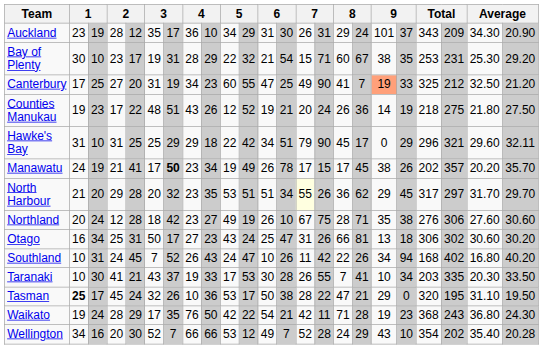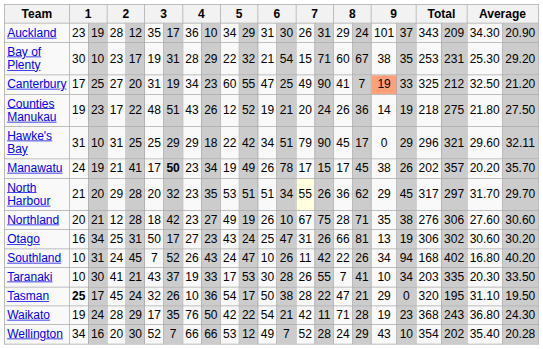 <table class="wikitable" style="text-align:center;width:100%">
 <tr>
 <th style="width:10%">Team</th>
 <th style="width:4%" colspan=2>1</th>
 <th style="width:4%" colspan=2>2</th>
 <th style="width:4%" colspan=2>3</th>
 <th style="width:4%" colspan=2>4</th>
 <th style="width:4%" colspan=2>5</th>
 <th style="width:4%" colspan=2>6</th>
 <th style="width:4%" colspan=2>7</th>
 <th style="width:4%" colspan=2>8</th>
 <th style="width:4%" colspan=2>9</th>
 <th style="width:4%" colspan=2>Total</th>
 <th style="width:4%" colspan=2>Average</th>
 </tr>
 <tr>
 <td style="text-align:left"><a href='#'>Auckland</a></td>
 <td>23</td>
 <td style="background:#ccc">19</td>
 <td>28</td>
 <td style="background:#ccc">12</td>
 <td>35</td>
 <td style="background:#ccc">17</td>
 <td>36</td>
 <td style="background:#ccc">10</td>
 <td>34</td>
 <td style="background:#ccc">29</td>
 <td>31</td>
 <td style="background:#ccc">30</td>
 <td>26</td>
 <td style="background:#ccc">31</td>
 <td>29</td>
 <td style="background:#ccc">24</td>
 <td>101</td>
 <td style="background:#ccc">37</td>
 <td>343</td>
 <td style="background:#ccc">209</td>
 <td>34.30</td>
 <td style="background:#ccc">20.90</td>
 </tr>
 <tr>
 <td style="text-align:left"><a href='#'>Bay of Plenty</a></td>
 <td>30</td>
 <td style="background:#ccc">10</td>
 <td>23</td>
 <td style="background:#ccc">17</td>
 <td>19</td>
 <td style="background:#ccc">31</td>
 <td>28</td>
 <td style="background:#ccc">29</td>
 <td>22</td>
 <td style="background:#ccc">32</td>
 <td>21</td>
 <td style="background:#ccc">54</td>
 <td>15</td>
 <td style="background:#ccc">71</td>
 <td>60</td>
 <td style="background:#ccc">67</td>
 <td>38</td>
 <td style="background:#ccc">35</td>
 <td>253</td>
 <td style="background:#ccc">231</td>
 <td>25.30</td>
 <td style="background:#ccc">29.20</td>
 </tr>
 <tr>
 <td style="text-align:left"><a href='#'>Canterbury</a></td>
 <td>17</td>
 <td style="background:#ccc">25</td>
 <td>27</td>
 <td style="background:#ccc">20</td>
 <td>31</td>
 <td style="background:#ccc">19</td>
 <td>34</td>
 <td style="background:#ccc">23</td>
 <td>60</td>
 <td style="background:#ccc">55</td>
 <td>47</td>
 <td style="background:#ccc">25</td>
 <td>49</td>
 <td style="background:#ccc">90</td>
 <td>41</td>
 <td style="background:#ccc">7</td>
 <td style="background: lightsalmon;">19</td>
 <td style="background:#ccc">33</td>
 <td>325</td>
 <td style="background:#ccc">212</td>
 <td>32.50</td>
 <td style="background:#ccc">21.20</td>
 </tr>
 <tr>
 <td style="text-align:left"><a href='#'>Counties Manukau</a></td>
 <td>19</td>
 <td style="background:#ccc">23</td>
 <td>17</td>
 <td style="background:#ccc">22</td>
 <td>48</td>
 <td style="background:#ccc">51</td>
 <td>43</td>
 <td style="background:#ccc">26</td>
 <td>12</td>
 <td style="background:#ccc">52</td>
 <td>19</td>
 <td style="background:#ccc">21</td>
 <td>20</td>
 <td style="background:#ccc">24</td>
 <td>26</td>
 <td style="background:#ccc">36</td>
 <td>14</td>
 <td style="background:#ccc">19</td>
 <td>218</td>
 <td style="background:#ccc">275</td>
 <td>21.80</td>
 <td style="background:#ccc">27.50</td>
 </tr>
 <tr>
 <td style="text-align:left"><a href='#'>Hawke's Bay</a></td>
 <td>31</td>
 <td style="background:#ccc">10</td>
 <td>31</td>
 <td style="background:#ccc">25</td>
 <td>25</td>
 <td style="background:#ccc">29</td>
 <td>29</td>
 <td style="background:#ccc">18</td>
 <td>22</td>
 <td style="background:#ccc">42</td>
 <td>34</td>
 <td style="background:#ccc">51</td>
 <td>79</td>
 <td style="background:#ccc">90</td>
 <td>45</td>
 <td style="background:#ccc">17</td>
 <td>0</td>
 <td style="background:#ccc">29</td>
 <td>296</td>
 <td style="background:#ccc">321</td>
 <td>29.60</td>
 <td style="background:#ccc">32.11</td>
 </tr>
 <tr>
 <td style="text-align:left"><a href='#'>Manawatu</a></td>
 <td>24</td>
 <td style="background:#ccc">19</td>
 <td>21</td>
 <td style="background:#ccc">41</td>
 <td>17</td>
 <td style="background:#ccc"><strong>50</strong></td>
 <td>23</td>
 <td style="background:#ccc">34</td>
 <td>19</td>
 <td style="background:#ccc">49</td>
 <td>26</td>
 <td style="background:#ccc">78</td>
 <td>17</td>
 <td style="background:#ccc">15</td>
 <td>17</td>
 <td style="background:#ccc">45</td>
 <td>38</td>
 <td style="background:#ccc">26</td>
 <td>202</td>
 <td style="background:#ccc">357</td>
 <td>20.20</td>
 <td style="background:#ccc">35.70</td>
 </tr>
 <tr>
 <td style="text-align:left"><a href='#'>North Harbour</a></td>
 <td>21</td>
 <td style="background:#ccc">20</td>
 <td>29</td>
 <td style="background:#ccc">28</td>
 <td>20</td>
 <td style="background:#ccc">32</td>
 <td>23</td>
 <td style="background:#ccc">35</td>
 <td>53</td>
 <td style="background:#ccc">51</td>
 <td>51</td>
 <td style="background:#ccc">34</td>
 <td style="background: lightyellow;">55</td>
 <td style="background:#ccc">26</td>
 <td>36</td>
 <td style="background:#ccc">62</td>
 <td>29</td>
 <td style="background:#ccc">45</td>
 <td>317</td>
 <td style="background:#ccc">297</td>
 <td>31.70</td>
 <td style="background:#ccc">29.70</td>
 </tr>
 <tr>
 <td style="text-align:left"><a href='#'>Northland</a></td>
 <td>20</td>
-<td style="background:#ccc">24</td>
+<td style="background:#ccc">21</td>
 <td>12</td>
 <td style="background:#ccc">28</td>
 <td>18</td>
 <td style="background:#ccc">42</td>
 <td>23</td>
 <td style="background:#ccc">27</td>
 <td>49</td>
 <td style="background:#ccc">19</td>
 <td>26</td>
 <td style="background:#ccc">10</td>
 <td>67</td>
 <td style="background:#ccc">75</td>
 <td>28</td>
 <td style="background:#ccc">71</td>
 <td>35</td>
 <td style="background:#ccc">38</td>
 <td>276</td>
 <td style="background:#ccc">306</td>
 <td>27.60</td>
 <td style="background:#ccc">30.60</td>
 </tr>
 <tr>
 <td style="text-align:left"><a href='#'>Otago</a></td>
 <td>16</td>
 <td style="background:#ccc">34</td>
 <td>25</td>
 <td style="background:#ccc">31</td>
 <td>50</td>
 <td style="background:#ccc">17</td>
 <td>27</td>
 <td style="background:#ccc">23</td>
 <td>43</td>
 <td style="background:#ccc">24</td>
 <td>25</td>
 <td style="background:#ccc">47</td>
 <td>31</td>
 <td style="background:#ccc">26</td>
 <td>66</td>
 <td style="background:#ccc">81</td>
 <td>13</td>
-<td style="background:#ccc">18</td>
+<td style="background:#ccc">19</td>
 <td>306</td>
 <td style="background:#ccc">302</td>
 <td>30.60</td>
 <td style="background:#ccc">30.20</td>
 </tr>
 <tr>
 <td style="text-align:left"><a href='#'>Southland</a></td>
 <td>10</td>
 <td style="background:#ccc">31</td>
 <td>24</td>
 <td style="background:#ccc">45</td>
 <td>7</td>
 <td style="background:#ccc">52</td>
 <td>26</td>
 <td style="background:#ccc">43</td>
 <td>24</td>
 <td style="background:#ccc">47</td>
 <td>10</td>
 <td style="background:#ccc">26</td>
 <td>11</td>
 <td style="background:#ccc">42</td>
 <td>22</td>
 <td style="background:#ccc">26</td>
 <td>34</td>
 <td style="background:#ccc">94</td>
 <td>168</td>
 <td style="background:#ccc">402</td>
 <td>16.80</td>
 <td style="background:#ccc">40.20</td>
 </tr>
 <tr>
 <td style="text-align:left"><a href='#'>Taranaki</a></td>
 <td>10</td>
 <td style="background:#ccc">30</td>
 <td>41</td>
 <td style="background:#ccc">21</td>
 <td>43</td>
 <td style="background:#ccc">37</td>
 <td>19</td>
 <td style="background:#ccc">33</td>
 <td>17</td>
 <td style="background:#ccc">53</td>
 <td>30</td>
 <td style="background:#ccc">28</td>
 <td>26</td>
 <td style="background:#ccc">55</td>
 <td>7</td>
 <td style="background:#ccc">41</td>
 <td>10</td>
 <td style="background:#ccc">34</td>
 <td>203</td>
 <td style="background:#ccc">335</td>
 <td>20.30</td>
 <td style="background:#ccc">33.50</td>
 </tr>
 <tr>
 <td style="text-align:left"><a href='#'>Tasman</a></td>
 <td><strong>25</strong></td>
 <td style="background:#ccc">17</td>
 <td>45</td>
 <td style="background:#ccc">24</td>
 <td>32</td>
 <td style="background:#ccc">26</td>
 <td>10</td>
 <td style="background:#ccc">36</td>
-<td>53</td>
+<td>54</td>
 <td style="background:#ccc">17</td>
 <td>50</td>
 <td style="background:#ccc">38</td>
 <td>28</td>
 <td style="background:#ccc">22</td>
 <td>47</td>
 <td style="background:#ccc">21</td>
 <td>29</td>
 <td style="background:#ccc">0</td>
 <td>320</td>
 <td style="background:#ccc">195</td>
 <td>31.10</td>
 <td style="background:#ccc">19.50</td>
 </tr>
 <tr>
 <td style="text-align:left"><a href='#'>Waikato</a></td>
 <td>19</td>
 <td style="background:#ccc">24</td>
 <td>28</td>
 <td style="background:#ccc">29</td>
 <td>17</td>
 <td style="background:#ccc">35</td>
 <td>76</td>
 <td style="background:#ccc">50</td>
 <td>42</td>
 <td style="background:#ccc">22</td>
 <td>54</td>
 <td style="background:#ccc">21</td>
 <td>42</td>
 <td style="background:#ccc">11</td>
 <td>71</td>
 <td style="background:#ccc">28</td>
 <td>19</td>
 <td style="background:#ccc">23</td>
 <td>368</td>
 <td style="background:#ccc">243</td>
 <td>36.80</td>
 <td style="background:#ccc">24.30</td>
 </tr>
 <tr>
 <td style="text-align:left"><a href='#'>Wellington</a></td>
 <td>34</td>
 <td style="background:#ccc">16</td>
 <td>20</td>
 <td style="background:#ccc">30</td>
 <td>52</td>
 <td style="background:#ccc">7</td>
 <td>66</td>
 <td style="background:#ccc">66</td>
 <td>53</td>
 <td style="background:#ccc">12</td>
 <td>49</td>
 <td style="background:#ccc">7</td>
 <td>52</td>
 <td style="background:#ccc">28</td>
 <td>24</td>
 <td style="background:#ccc">29</td>
 <td>43</td>
 <td style="background:#ccc">10</td>
 <td>354</td>
 <td style="background:#ccc">202</td>
 <td>35.40</td>
 <td style="background:#ccc">20.28</td>
 </tr>
 </table>
